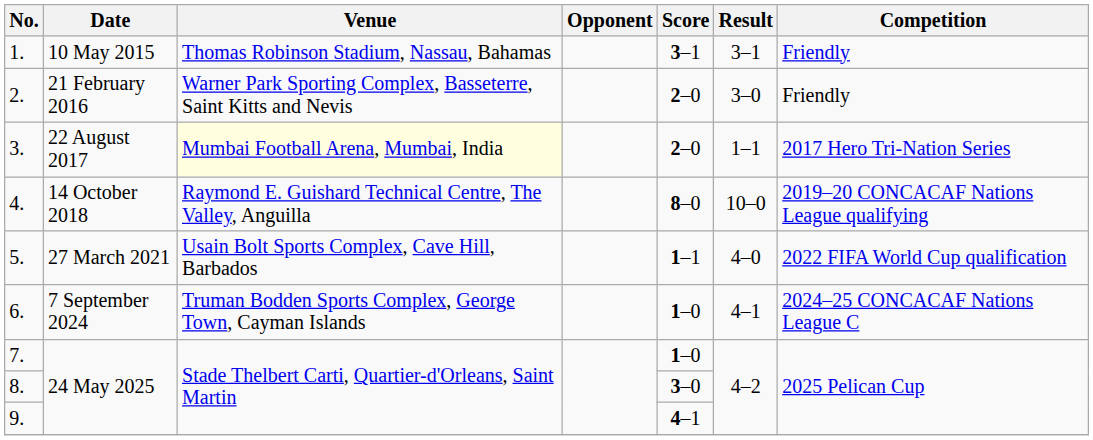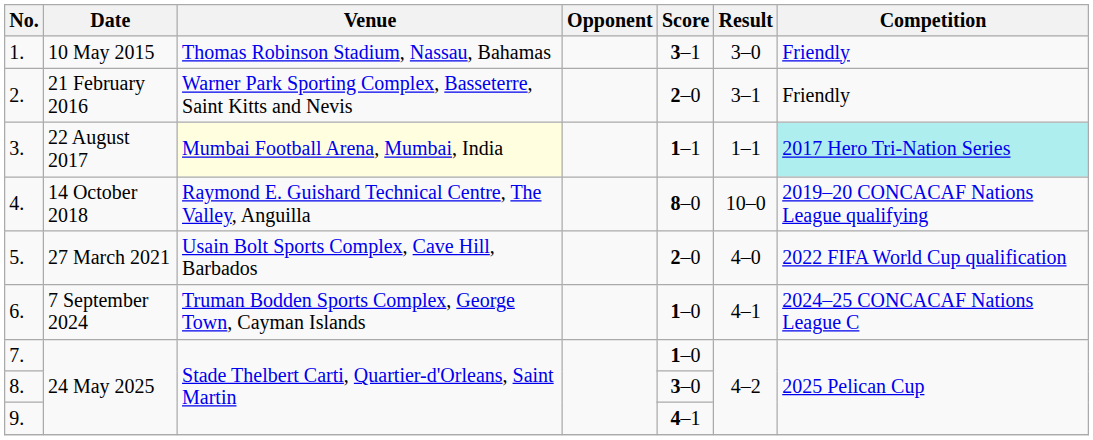 <table class="wikitable" style="font-size:100%;">
 <tr>
 <th>No.</th>
 <th>Date</th>
 <th>Venue</th>
 <th>Opponent</th>
 <th>Score</th>
 <th>Result</th>
 <th>Competition</th>
 </tr>
 <tr>
 <td>1.</td>
 <td>10 May 2015</td>
 <td><a href='#'>Thomas Robinson Stadium</a>, <a href='#'>Nassau</a>, Bahamas</td>
 <td></td>
 <td align=center><strong>3</strong>–1</td>
-<td align=center>3–1</td>
+<td align=center>3–0</td>
 <td><a href='#'>Friendly</a></td>
 </tr>
 <tr>
 <td>2.</td>
 <td>21 February 2016</td>
 <td><a href='#'>Warner Park Sporting Complex</a>, <a href='#'>Basseterre</a>, Saint Kitts and Nevis</td>
 <td></td>
 <td align=center><strong>2</strong>–0</td>
-<td align=center>3–0</td>
+<td align=center>3–1</td>
 <td>Friendly</td>
 </tr>
 <tr>
 <td>3.</td>
 <td>22 August 2017</td>
 <td style="background: lightyellow;"><a href='#'>Mumbai Football Arena</a>, <a href='#'>Mumbai</a>, India</td>
 <td></td>
-<td align=center><strong>2</strong>–0</td>
+<td align=center><strong>1</strong>–1</td>
 <td align=center>1–1</td>
-<td><a href='#'>2017 Hero Tri-Nation Series</a></td>
+<td style="background: paleturquoise;"><a href='#'>2017 Hero Tri-Nation Series</a></td>
 </tr>
 <tr>
 <td>4.</td>
 <td>14 October 2018</td>
 <td><a href='#'>Raymond E. Guishard Technical Centre</a>, <a href='#'>The Valley</a>, Anguilla</td>
 <td></td>
 <td align=center><strong>8</strong>–0</td>
 <td align=center>10–0</td>
 <td><a href='#'>2019–20 CONCACAF Nations League qualifying</a></td>
 </tr>
 <tr>
 <td>5.</td>
 <td>27 March 2021</td>
 <td><a href='#'>Usain Bolt Sports Complex</a>, <a href='#'>Cave Hill</a>, Barbados</td>
 <td></td>
-<td align=center><strong>1</strong>–1</td>
+<td align=center><strong>2</strong>–0</td>
 <td align=center>4–0</td>
 <td><a href='#'>2022 FIFA World Cup qualification</a></td>
 </tr>
 <tr>
 <td>6.</td>
 <td>7 September 2024</td>
 <td><a href='#'>Truman Bodden Sports Complex</a>, <a href='#'>George Town</a>, Cayman Islands</td>
 <td></td>
 <td align=center><strong>1</strong>–0</td>
 <td align=center>4–1</td>
 <td><a href='#'>2024–25 CONCACAF Nations League C</a></td>
 </tr>
 <tr>
 <td>7.</td>
 <td rowspan=3>24 May 2025</td>
 <td rowspan=3><a href='#'>Stade Thelbert Carti</a>, <a href='#'>Quartier-d'Orleans</a>, <a href='#'>Saint Martin</a></td>
 <td rowspan=3></td>
 <td align=center><strong>1</strong>–0</td>
 <td rowspan=3 align=center>4–2</td>
 <td rowspan=3><a href='#'>2025 Pelican Cup</a></td>
 </tr>
 <tr>
 <td>8.</td>
 <td align=center><strong>3</strong>–0</td>
 </tr>
 <tr>
 <td>9.</td>
 <td align=center><strong>4</strong>–1</td>
 </tr>
 <tr>
 </tr>
 </table>
